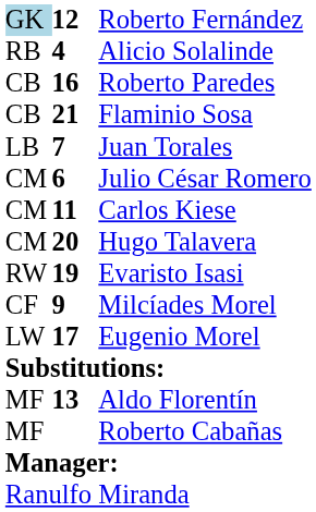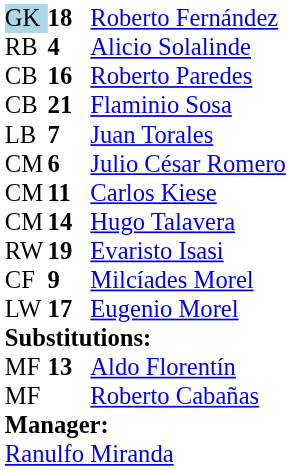 <table cellspacing="0" cellpadding="0" style="font-size:90%; margin:0.2em auto;">
 <tr>
 <th width="25"></th>
 <th width="25"></th>
 </tr>
 <tr>
 <td style="background: lightblue;">GK</td>
-<td><strong>12</strong></td>
+<td><strong>18</strong></td>
 <td><a href='#'>Roberto Fernández</a></td>
 </tr>
 <tr>
 <td>RB</td>
 <td><strong>4</strong></td>
 <td><a href='#'>Alicio Solalinde</a></td>
 </tr>
 <tr>
 <td>CB</td>
 <td><strong>16</strong></td>
 <td><a href='#'>Roberto Paredes</a></td>
 </tr>
 <tr>
 <td>CB</td>
 <td><strong>21</strong></td>
 <td><a href='#'>Flaminio Sosa</a></td>
 </tr>
 <tr>
 <td>LB</td>
 <td><strong>7</strong></td>
 <td><a href='#'>Juan Torales</a></td>
 </tr>
 <tr>
 <td>CM</td>
 <td><strong>6</strong></td>
 <td><a href='#'>Julio César Romero</a></td>
 </tr>
 <tr>
 <td>CM</td>
 <td><strong>11</strong></td>
 <td><a href='#'>Carlos Kiese</a></td>
 <td></td>
 <td></td>
 </tr>
 <tr>
 <td>CM</td>
-<td><strong>20</strong></td>
+<td><strong>14</strong></td>
 <td><a href='#'>Hugo Talavera</a></td>
 <td></td>
 <td></td>
 </tr>
 <tr>
 <td>RW</td>
 <td><strong>19</strong></td>
 <td><a href='#'>Evaristo Isasi</a></td>
 </tr>
 <tr>
 <td>CF</td>
 <td><strong>9</strong></td>
 <td><a href='#'>Milcíades Morel</a></td>
 </tr>
 <tr>
 <td>LW</td>
 <td><strong>17</strong></td>
 <td><a href='#'>Eugenio Morel</a></td>
 <td></td>
 <td></td>
 </tr>
 <tr>
 <td colspan=4><strong>Substitutions:</strong></td>
 </tr>
 <tr>
 <td>MF</td>
 <td><strong>13</strong></td>
 <td><a href='#'>Aldo Florentín</a></td>
 <td></td>
 <td></td>
 </tr>
 <tr>
 <td>MF</td>
 <td></td>
 <td><a href='#'>Roberto Cabañas</a></td>
 <td></td>
 <td></td>
 </tr>
 <tr>
 <td colspan=4><strong>Manager:</strong></td>
 </tr>
 <tr>
 <td colspan=4><a href='#'>Ranulfo Miranda</a></td>
 </tr>
 </table>
